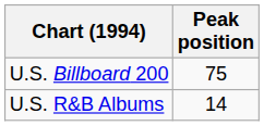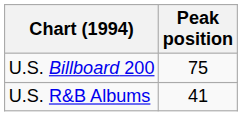 <table class="wikitable">
 <tr>
 <th align="left">Chart (1994)</th>
 <th style="text-align:center;">Peak<br>position</th>
 </tr>
 <tr>
 <td align="left">U.S. <a href='#'><em>Billboard</em> 200</a></td>
 <td style="text-align:center;">75</td>
 </tr>
 <tr>
 <td align="left">U.S. <a href='#'>R&B Albums</a></td>
-<td style="text-align:center;">14</td>
+<td style="text-align:center;">41</td>
 </tr>
 </table>
